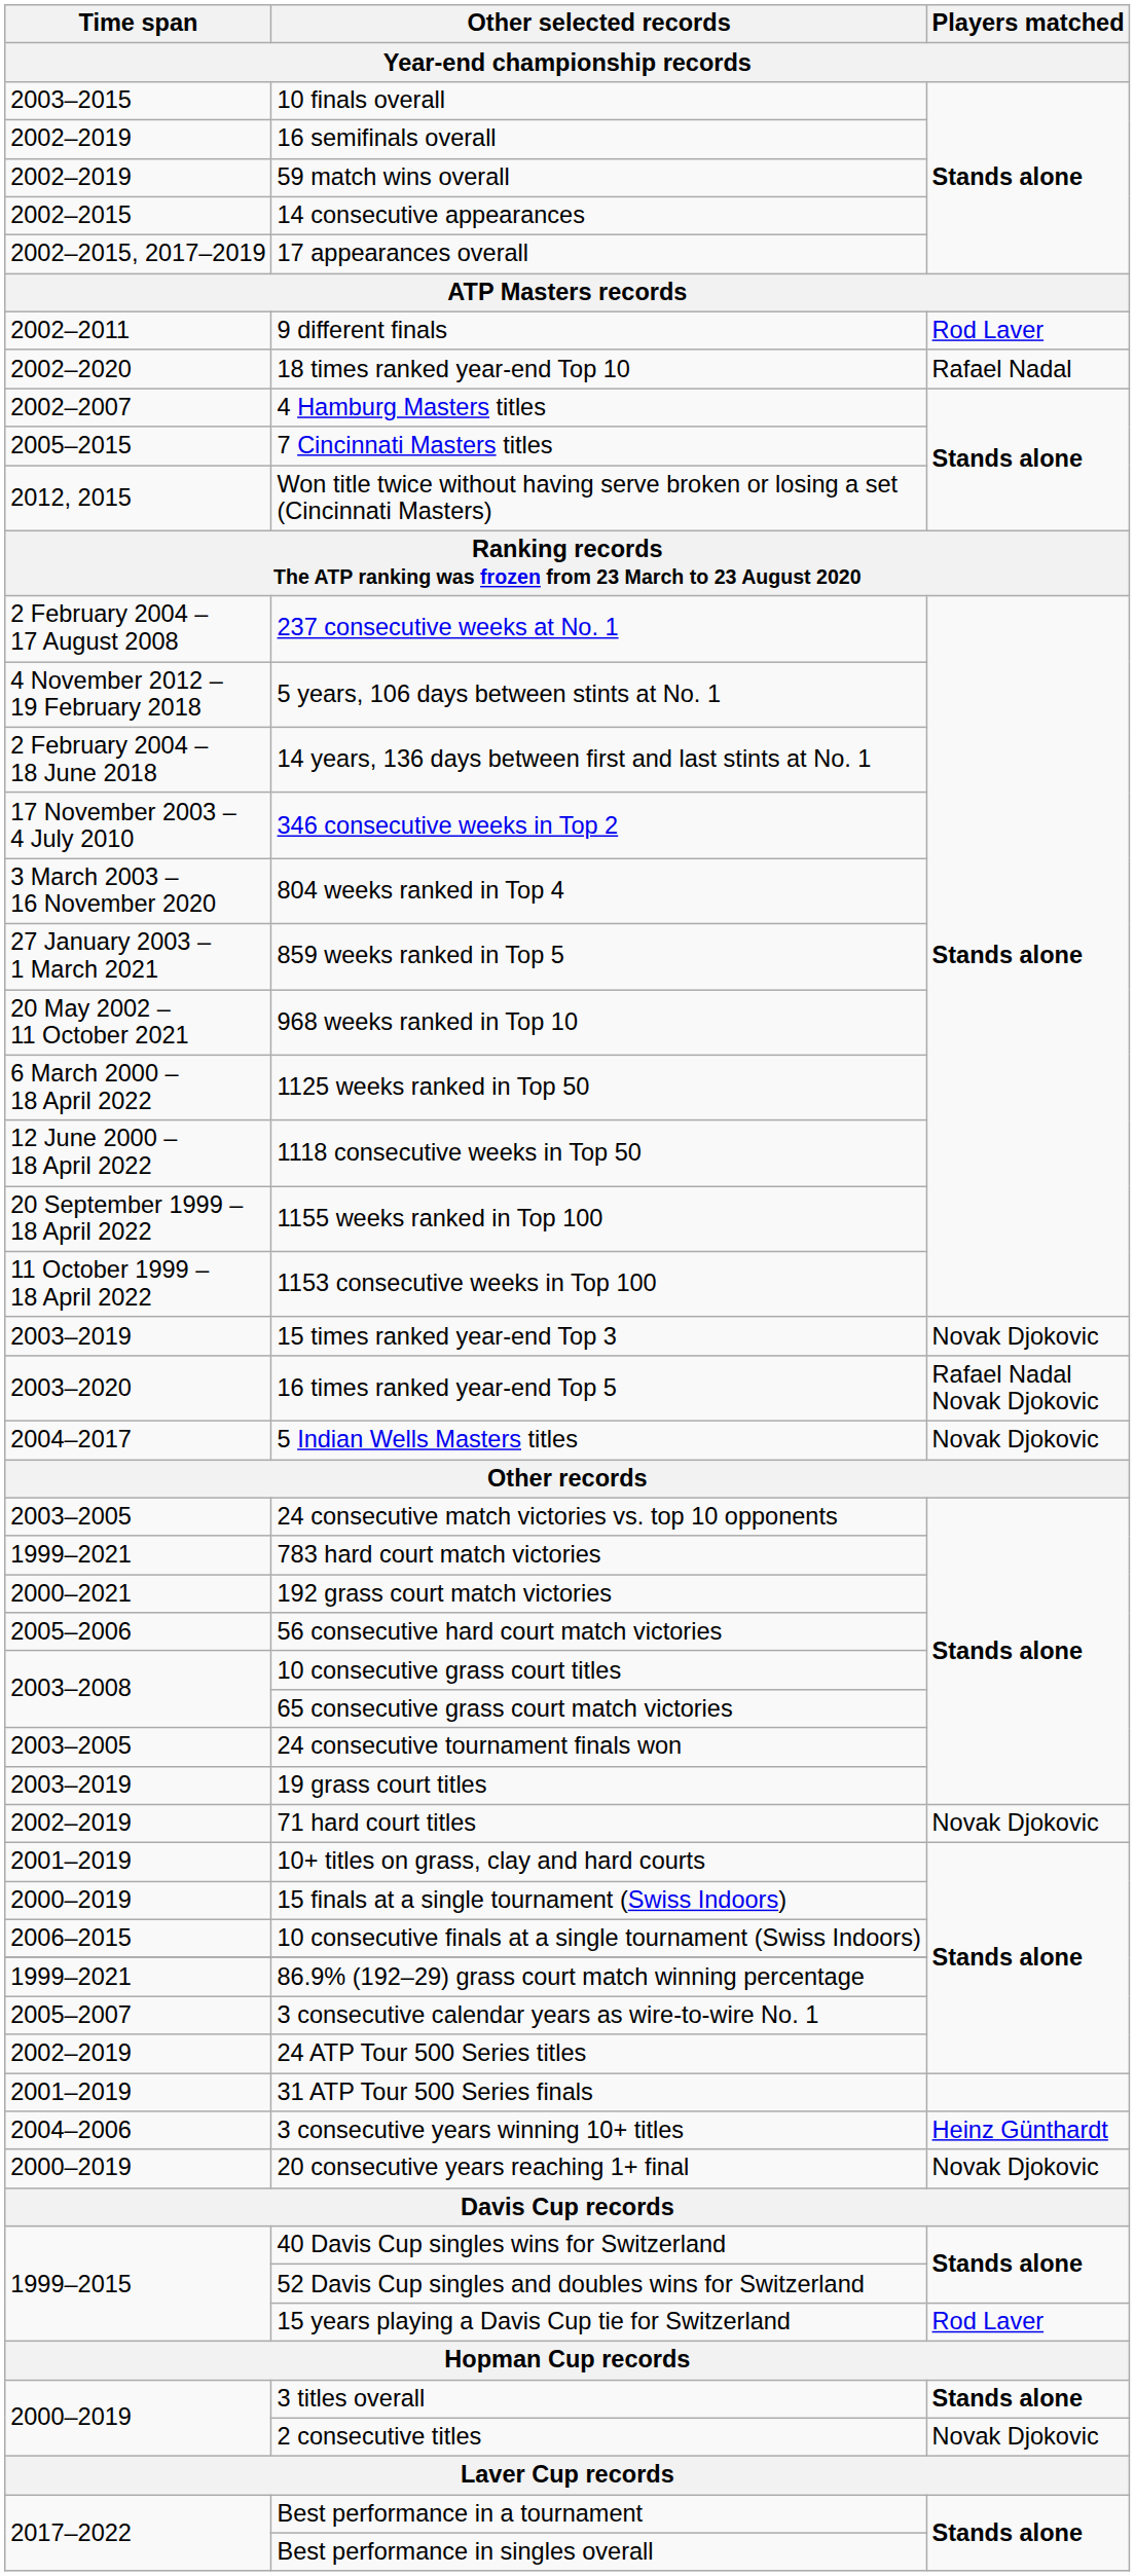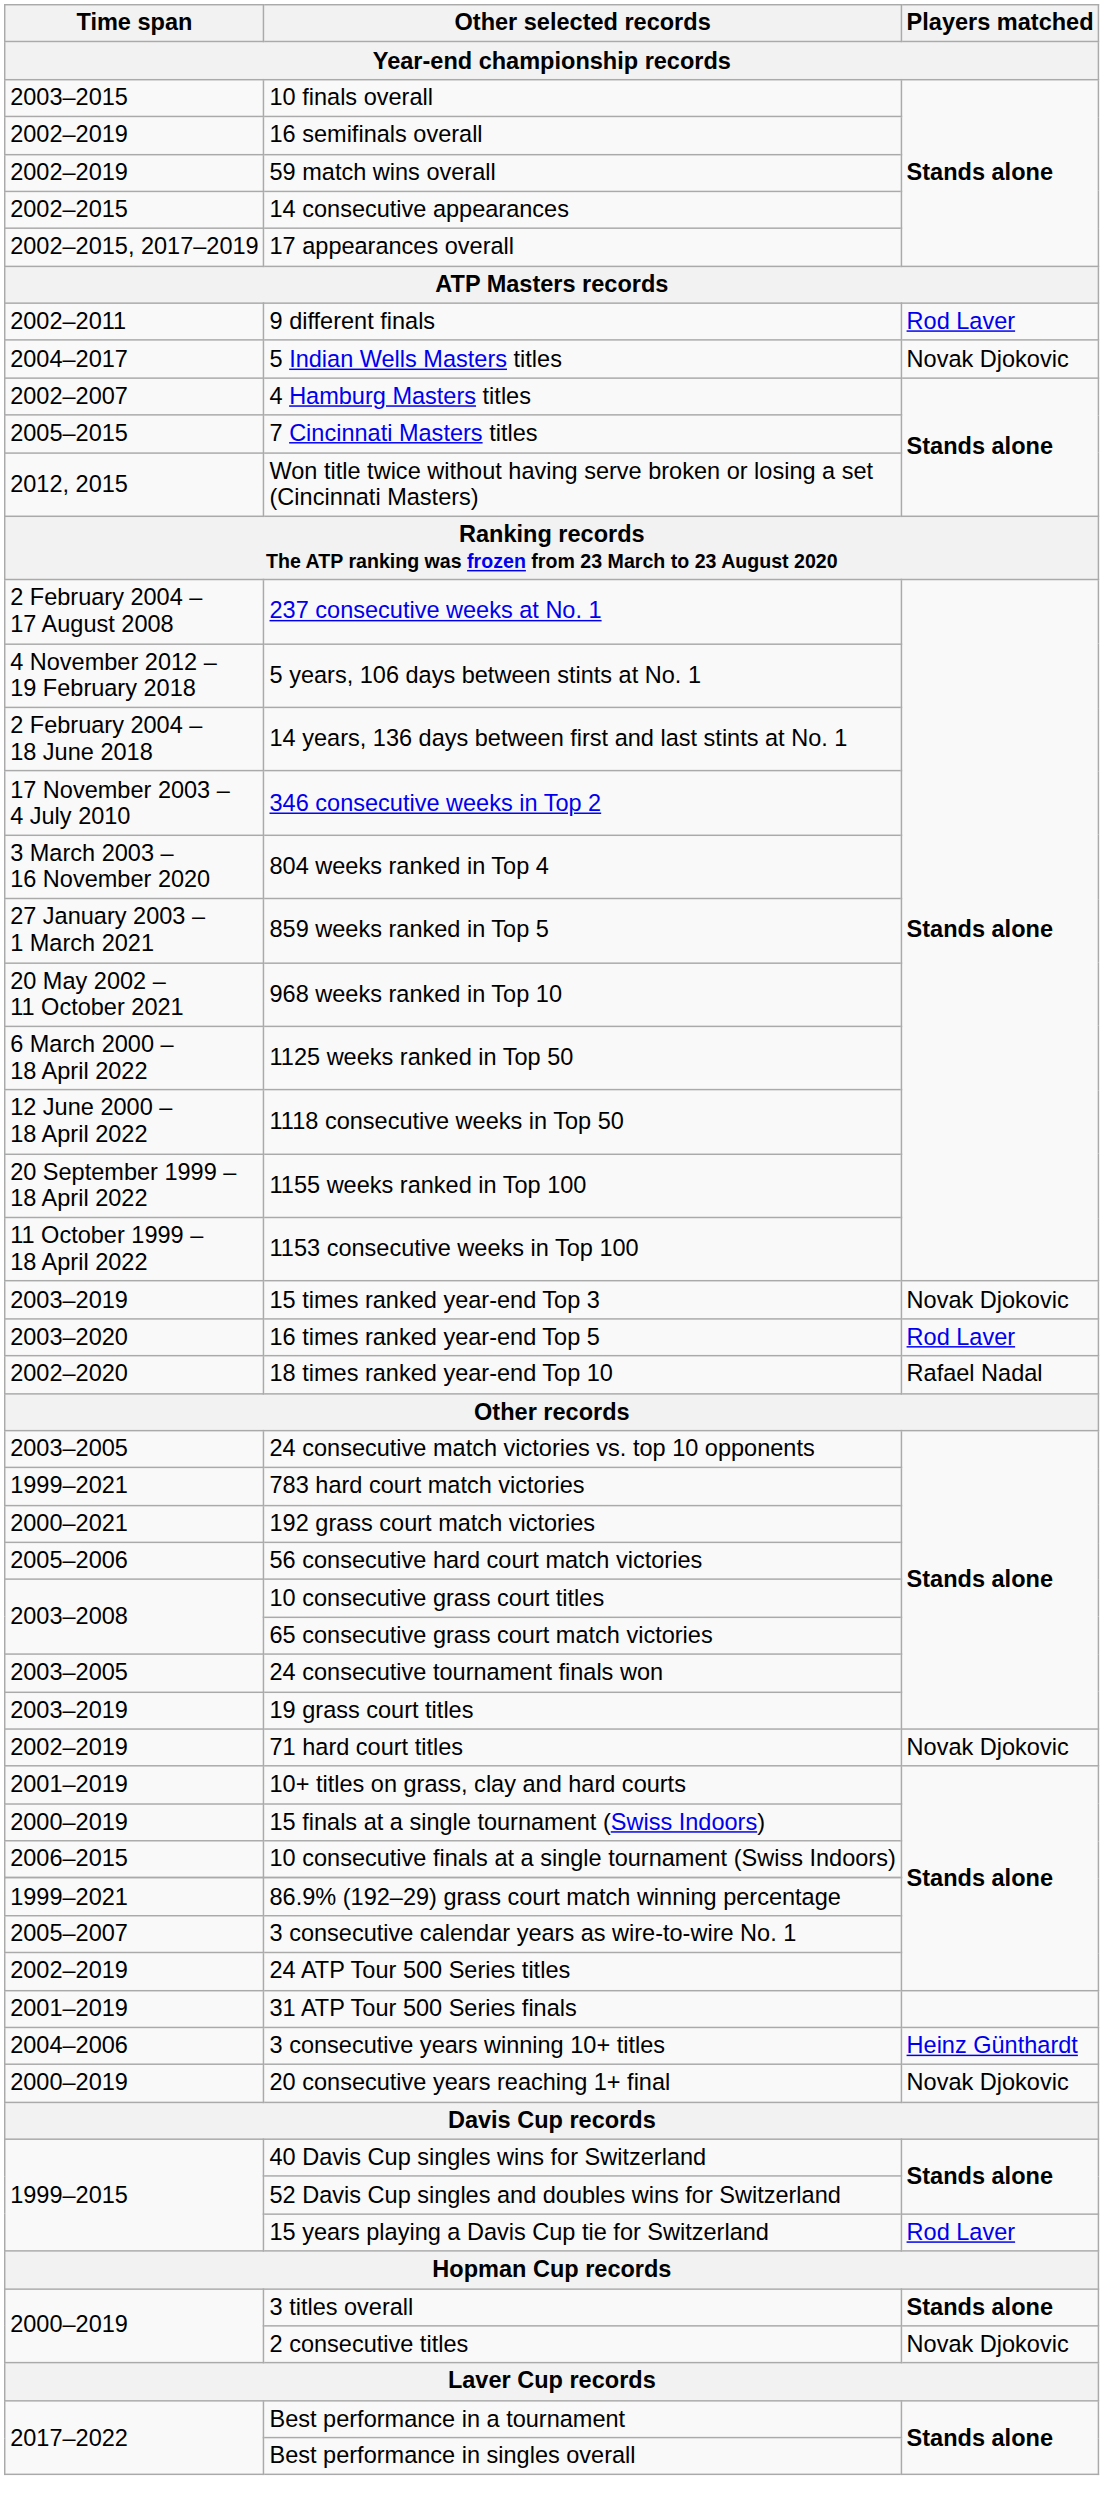 <table class="wikitable collapsible collapsed">
 <tr>
 <th>Time span</th>
 <th>Other selected records</th>
 <th>Players matched</th>
 </tr>
 <tr>
 <th colspan="3">Year-end championship records</th>
 </tr>
 <tr>
 <td>2003–2015</td>
 <td>10 finals overall</td>
 <td rowspan=5><strong>Stands alone</strong></td>
 </tr>
 <tr>
 <td>2002–2019</td>
 <td>16 semifinals overall</td>
 </tr>
 <tr>
 <td>2002–2019</td>
 <td>59 match wins overall</td>
 </tr>
 <tr>
 <td>2002–2015</td>
 <td>14 consecutive appearances</td>
 </tr>
 <tr>
 <td>2002–2015, 2017–2019</td>
 <td>17 appearances overall</td>
 </tr>
 <tr>
 <th colspan=3>ATP Masters records</th>
 </tr>
 <tr>
 <td>2002–2011</td>
 <td>9 different finals</td>
 <td><a href='#'>Rod Laver</a></td>
 </tr>
 <tr>
-<td>2002–2020</td>
-<td>18 times ranked year-end Top 10</td>
-<td>Rafael Nadal</td>
+<td>2004–2017</td>
+<td>5 <a href='#'>Indian Wells Masters</a> titles</td>
+<td>Novak Djokovic</td>
 </tr>
 <tr>
 <td>2002–2007</td>
 <td>4 <a href='#'>Hamburg Masters</a> titles</td>
 <td rowspan=3><strong>Stands alone</strong></td>
 </tr>
 <tr>
 <td>2005–2015</td>
 <td>7 <a href='#'>Cincinnati Masters</a> titles</td>
 </tr>
 <tr>
 <td>2012, 2015</td>
 <td>Won title twice without having serve broken or losing a set<br>(Cincinnati Masters)</td>
 </tr>
 <tr>
 <th colspan="3">Ranking records<br><small>The ATP ranking was <a href='#'>frozen</a> from 23 March to 23 August 2020</small></th>
 </tr>
 <tr>
 <td>2 February 2004 –<br>17 August 2008</td>
 <td><a href='#'>237 consecutive weeks at No. 1</a></td>
 <td rowspan=11><strong>Stands alone</strong></td>
 </tr>
 <tr>
 <td>4 November 2012 –<br>19 February 2018</td>
 <td>5 years, 106 days between stints at No. 1</td>
 </tr>
 <tr>
 <td>2 February 2004 –<br>18 June 2018</td>
 <td>14 years, 136 days between first and last stints at No. 1</td>
 </tr>
 <tr>
 <td>17 November 2003 –<br>4 July 2010</td>
 <td><a href='#'>346 consecutive weeks in Top 2</a></td>
 </tr>
 <tr>
 <td>3 March 2003 –<br> 16 November 2020</td>
 <td>804 weeks ranked in Top 4</td>
 </tr>
 <tr>
 <td>27 January 2003 –<br> 1 March 2021</td>
 <td>859 weeks ranked in Top 5</td>
 </tr>
 <tr>
 <td>20 May 2002 –<br> 11 October 2021</td>
 <td>968 weeks ranked in Top 10</td>
 </tr>
 <tr>
 <td>6 March 2000 –<br> 18 April 2022</td>
 <td>1125 weeks ranked in Top 50</td>
 </tr>
 <tr>
 <td>12 June 2000 –<br> 18 April 2022</td>
 <td>1118 consecutive weeks in Top 50</td>
 </tr>
 <tr>
 <td>20 September 1999 –<br> 18 April 2022</td>
 <td>1155 weeks ranked in Top 100</td>
 </tr>
 <tr>
 <td>11 October 1999 –<br> 18 April 2022</td>
 <td>1153 consecutive weeks in Top 100</td>
 </tr>
 <tr>
 <td>2003–2019</td>
 <td>15 times ranked year-end Top 3</td>
 <td>Novak Djokovic</td>
 </tr>
 <tr>
 <td>2003–2020</td>
 <td>16 times ranked year-end Top 5</td>
-<td>Rafael Nadal<br>Novak Djokovic</td>
+<td><a href='#'>Rod Laver</a></td>
 </tr>
 <tr>
-<td>2004–2017</td>
-<td>5 <a href='#'>Indian Wells Masters</a> titles</td>
-<td>Novak Djokovic</td>
+<td>2002–2020</td>
+<td>18 times ranked year-end Top 10</td>
+<td>Rafael Nadal</td>
 </tr>
 <tr>
 <th colspan="3">Other records</th>
 </tr>
 <tr>
 <td>2003–2005</td>
 <td>24 consecutive match victories vs. top 10 opponents</td>
 <td rowspan=8><strong>Stands alone</strong></td>
 </tr>
 <tr>
 <td>1999–2021</td>
 <td>783 hard court match victories</td>
 </tr>
 <tr>
 <td>2000–2021</td>
 <td>192 grass court match victories</td>
 </tr>
 <tr>
 <td>2005–2006</td>
 <td>56 consecutive hard court match victories</td>
 </tr>
 <tr>
 <td rowspan="2">2003–2008</td>
 <td>10 consecutive grass court titles</td>
 </tr>
 <tr>
 <td>65 consecutive grass court match victories</td>
 </tr>
 <tr>
 <td>2003–2005</td>
 <td>24 consecutive tournament finals won</td>
 </tr>
 <tr>
 <td>2003–2019</td>
 <td>19 grass court titles</td>
 </tr>
 <tr>
 <td>2002–2019</td>
 <td>71 hard court titles</td>
 <td>Novak Djokovic</td>
 </tr>
 <tr>
 <td>2001–2019</td>
 <td>10+ titles on grass, clay and hard courts</td>
 <td rowspan=7><strong>Stands alone</strong></td>
 </tr>
 <tr>
 <td>2000–2019</td>
 <td>15 finals at a single tournament (<a href='#'>Swiss Indoors</a>)</td>
 </tr>
 <tr>
 <td>2006–2015</td>
 <td>10 consecutive finals at a single tournament (Swiss Indoors)</td>
 </tr>
 <tr>
 </tr>
 <tr>
 <td>1999–2021</td>
 <td>86.9% (192–29) grass court match winning percentage</td>
 </tr>
 <tr>
 <td>2005–2007</td>
 <td>3 consecutive calendar years as wire-to-wire No. 1</td>
 </tr>
 <tr>
 <td>2002–2019</td>
 <td>24 ATP Tour 500 Series titles</td>
 </tr>
 <tr>
 <td>2001–2019</td>
 <td>31 ATP Tour 500 Series finals</td>
 </tr>
 <tr>
 <td>2004–2006</td>
 <td>3 consecutive years winning 10+ titles</td>
 <td><a href='#'>Heinz Günthardt</a></td>
 </tr>
 <tr>
 <td>2000–2019</td>
 <td>20 consecutive years reaching 1+ final</td>
 <td>Novak Djokovic</td>
 </tr>
 <tr>
 <th colspan="3">Davis Cup records</th>
 </tr>
 <tr>
 <td rowspan=3>1999–2015</td>
 <td>40 Davis Cup singles wins for Switzerland</td>
 <td rowspan=2><strong>Stands alone</strong></td>
 </tr>
 <tr>
 <td>52 Davis Cup singles and doubles wins for Switzerland</td>
 </tr>
 <tr>
 <td>15 years playing a Davis Cup tie for Switzerland</td>
 <td><a href='#'>Rod Laver</a></td>
 </tr>
 <tr>
 <th colspan="3">Hopman Cup records</th>
 </tr>
 <tr>
 <td rowspan=2>2000–2019</td>
 <td>3 titles overall</td>
 <td><strong>Stands alone</strong></td>
 </tr>
 <tr>
 <td>2 consecutive titles</td>
 <td>Novak Djokovic</td>
 </tr>
 <tr>
 <th colspan="3">Laver Cup records</th>
 </tr>
 <tr>
 <td rowspan=3>2017–2022</td>
 <td>Best performance in a tournament </td>
 <td rowspan=2><strong>Stands alone</strong></td>
 </tr>
 <tr>
 <td>Best performance in singles overall </td>
 </tr>
 </table>
